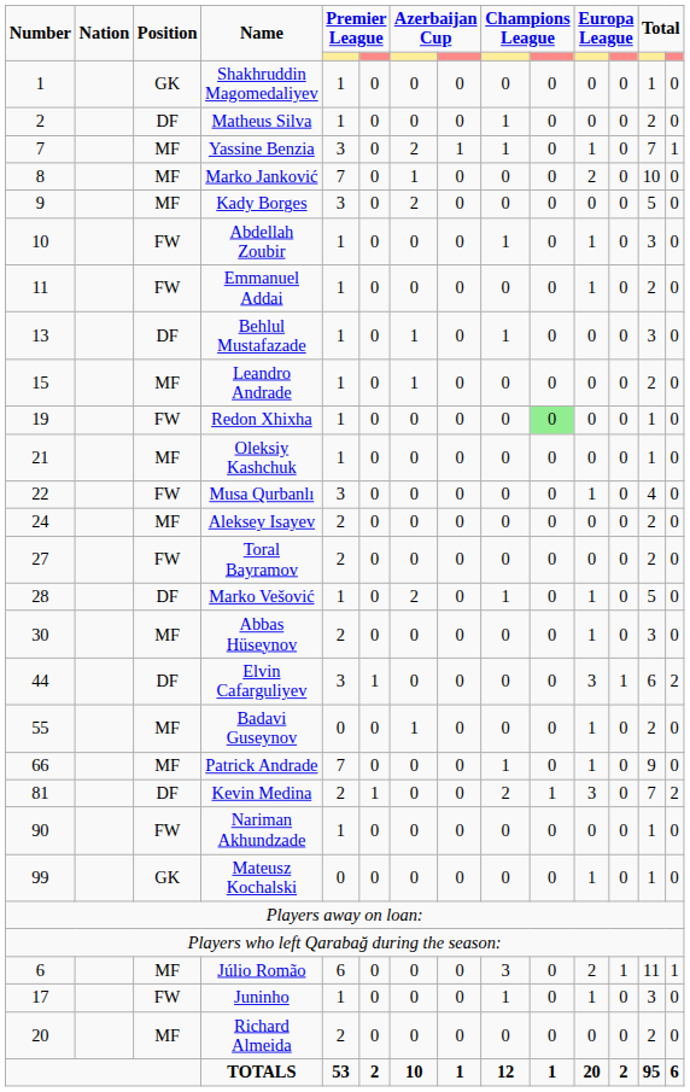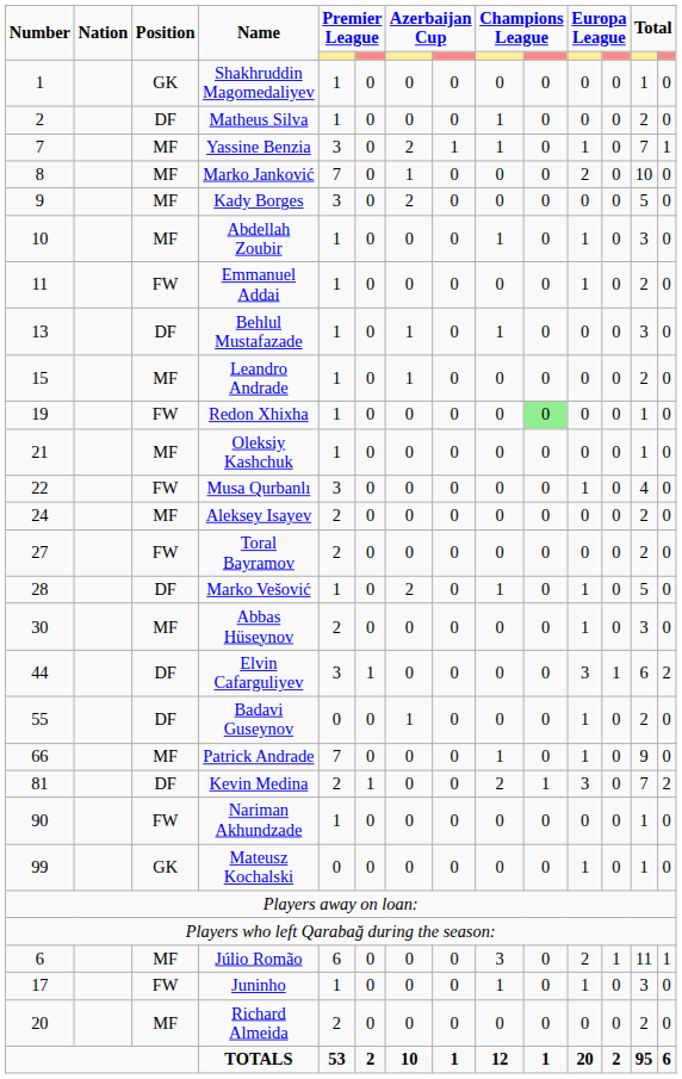 <table class="wikitable" style="text-align:center;">
 <tr>
 <td rowspan="2"  style="width:5%; text-align:center;"><strong>Number</strong></td>
 <td rowspan="2"  style="width:5%; text-align:center;"><strong>Nation</strong></td>
 <td rowspan="2"  style="width:5%; text-align:center;"><strong>Position</strong></td>
 <td rowspan="2"  style="width:20%; text-align:center;"><strong>Name</strong></td>
 <td colspan="2" style="text-align:center;"><strong><a href='#'>Premier League</a></strong></td>
 <td colspan="2" style="text-align:center;"><strong><a href='#'>Azerbaijan Cup</a></strong></td>
 <td colspan="2" style="text-align:center;"><strong><a href='#'>Champions League</a></strong></td>
 <td colspan="2" style="text-align:center;"><strong><a href='#'>Europa League</a></strong></td>
 <td colspan="2" style="text-align:center;"><strong>Total</strong></td>
 </tr>
 <tr>
 <th style="width:60px; background:#fe9;"></th>
 <th style="width:60px; background:#ff8888;"></th>
 <th style="width:60px; background:#fe9;"></th>
 <th style="width:60px; background:#ff8888;"></th>
 <th style="width:60px; background:#fe9;"></th>
 <th style="width:60px; background:#ff8888;"></th>
 <th style="width:60px; background:#fe9;"></th>
 <th style="width:60px; background:#ff8888;"></th>
 <th style="width:60px; background:#fe9;"></th>
 <th style="width:60px; background:#ff8888;"></th>
 </tr>
 <tr>
 <td>1</td>
 <td></td>
 <td>GK</td>
 <td><a href='#'>Shakhruddin Magomedaliyev</a></td>
 <td>1</td>
 <td>0</td>
 <td>0</td>
 <td>0</td>
 <td>0</td>
 <td>0</td>
 <td>0</td>
 <td>0</td>
 <td>1</td>
 <td>0</td>
 </tr>
 <tr>
 <td>2</td>
 <td></td>
 <td>DF</td>
 <td><a href='#'>Matheus Silva</a></td>
 <td>1</td>
 <td>0</td>
 <td>0</td>
 <td>0</td>
 <td>1</td>
 <td>0</td>
 <td>0</td>
 <td>0</td>
 <td>2</td>
 <td>0</td>
 </tr>
 <tr>
 <td>7</td>
 <td></td>
 <td>MF</td>
 <td><a href='#'>Yassine Benzia</a></td>
 <td>3</td>
 <td>0</td>
 <td>2</td>
 <td>1</td>
 <td>1</td>
 <td>0</td>
 <td>1</td>
 <td>0</td>
 <td>7</td>
 <td>1</td>
 </tr>
 <tr>
 <td>8</td>
 <td></td>
 <td>MF</td>
 <td><a href='#'>Marko Janković</a></td>
 <td>7</td>
 <td>0</td>
 <td>1</td>
 <td>0</td>
 <td>0</td>
 <td>0</td>
 <td>2</td>
 <td>0</td>
 <td>10</td>
 <td>0</td>
 </tr>
 <tr>
 <td>9</td>
 <td></td>
 <td>MF</td>
 <td><a href='#'>Kady Borges</a></td>
 <td>3</td>
 <td>0</td>
 <td>2</td>
 <td>0</td>
 <td>0</td>
 <td>0</td>
 <td>0</td>
 <td>0</td>
 <td>5</td>
 <td>0</td>
 </tr>
 <tr>
 <td>10</td>
 <td></td>
-<td>FW</td>
+<td>MF</td>
 <td><a href='#'>Abdellah Zoubir</a></td>
 <td>1</td>
 <td>0</td>
 <td>0</td>
 <td>0</td>
 <td>1</td>
 <td>0</td>
 <td>1</td>
 <td>0</td>
 <td>3</td>
 <td>0</td>
 </tr>
 <tr>
 <td>11</td>
 <td></td>
 <td>FW</td>
 <td><a href='#'>Emmanuel Addai</a></td>
 <td>1</td>
 <td>0</td>
 <td>0</td>
 <td>0</td>
 <td>0</td>
 <td>0</td>
 <td>1</td>
 <td>0</td>
 <td>2</td>
 <td>0</td>
 </tr>
 <tr>
 <td>13</td>
 <td></td>
 <td>DF</td>
 <td><a href='#'>Behlul Mustafazade</a></td>
 <td>1</td>
 <td>0</td>
 <td>1</td>
 <td>0</td>
 <td>1</td>
 <td>0</td>
 <td>0</td>
 <td>0</td>
 <td>3</td>
 <td>0</td>
 </tr>
 <tr>
 <td>15</td>
 <td></td>
 <td>MF</td>
 <td><a href='#'>Leandro Andrade</a></td>
 <td>1</td>
 <td>0</td>
 <td>1</td>
 <td>0</td>
 <td>0</td>
 <td>0</td>
 <td>0</td>
 <td>0</td>
 <td>2</td>
 <td>0</td>
 </tr>
 <tr>
 <td>19</td>
 <td></td>
 <td>FW</td>
 <td><a href='#'>Redon Xhixha</a></td>
 <td>1</td>
 <td>0</td>
 <td>0</td>
 <td>0</td>
 <td>0</td>
 <td style="background: lightgreen;">0</td>
 <td>0</td>
 <td>0</td>
 <td>1</td>
 <td>0</td>
 </tr>
 <tr>
 <td>21</td>
 <td></td>
 <td>MF</td>
 <td><a href='#'>Oleksiy Kashchuk</a></td>
 <td>1</td>
 <td>0</td>
 <td>0</td>
 <td>0</td>
 <td>0</td>
 <td>0</td>
 <td>0</td>
 <td>0</td>
 <td>1</td>
 <td>0</td>
 </tr>
 <tr>
 <td>22</td>
 <td></td>
 <td>FW</td>
 <td><a href='#'>Musa Qurbanlı</a></td>
 <td>3</td>
 <td>0</td>
 <td>0</td>
 <td>0</td>
 <td>0</td>
 <td>0</td>
 <td>1</td>
 <td>0</td>
 <td>4</td>
 <td>0</td>
 </tr>
 <tr>
 <td>24</td>
 <td></td>
 <td>MF</td>
 <td><a href='#'>Aleksey Isayev</a></td>
 <td>2</td>
 <td>0</td>
 <td>0</td>
 <td>0</td>
 <td>0</td>
 <td>0</td>
 <td>0</td>
 <td>0</td>
 <td>2</td>
 <td>0</td>
 </tr>
 <tr>
 <td>27</td>
 <td></td>
 <td>FW</td>
 <td><a href='#'>Toral Bayramov</a></td>
 <td>2</td>
 <td>0</td>
 <td>0</td>
 <td>0</td>
 <td>0</td>
 <td>0</td>
 <td>0</td>
 <td>0</td>
 <td>2</td>
 <td>0</td>
 </tr>
 <tr>
 <td>28</td>
 <td></td>
 <td>DF</td>
 <td><a href='#'>Marko Vešović</a></td>
 <td>1</td>
 <td>0</td>
 <td>2</td>
 <td>0</td>
 <td>1</td>
 <td>0</td>
 <td>1</td>
 <td>0</td>
 <td>5</td>
 <td>0</td>
 </tr>
 <tr>
 <td>30</td>
 <td></td>
 <td>MF</td>
 <td><a href='#'>Abbas Hüseynov</a></td>
 <td>2</td>
 <td>0</td>
 <td>0</td>
 <td>0</td>
 <td>0</td>
 <td>0</td>
 <td>1</td>
 <td>0</td>
 <td>3</td>
 <td>0</td>
 </tr>
 <tr>
 <td>44</td>
 <td></td>
 <td>DF</td>
 <td><a href='#'>Elvin Cafarguliyev</a></td>
 <td>3</td>
 <td>1</td>
 <td>0</td>
 <td>0</td>
 <td>0</td>
 <td>0</td>
 <td>3</td>
 <td>1</td>
 <td>6</td>
 <td>2</td>
 </tr>
 <tr>
 <td>55</td>
 <td></td>
-<td>MF</td>
+<td>DF</td>
 <td><a href='#'>Badavi Guseynov</a></td>
 <td>0</td>
 <td>0</td>
 <td>1</td>
 <td>0</td>
 <td>0</td>
 <td>0</td>
 <td>1</td>
 <td>0</td>
 <td>2</td>
 <td>0</td>
 </tr>
 <tr>
 <td>66</td>
 <td></td>
 <td>MF</td>
 <td><a href='#'>Patrick Andrade</a></td>
 <td>7</td>
 <td>0</td>
 <td>0</td>
 <td>0</td>
 <td>1</td>
 <td>0</td>
 <td>1</td>
 <td>0</td>
 <td>9</td>
 <td>0</td>
 </tr>
 <tr>
 <td>81</td>
 <td></td>
 <td>DF</td>
 <td><a href='#'>Kevin Medina</a></td>
 <td>2</td>
 <td>1</td>
 <td>0</td>
 <td>0</td>
 <td>2</td>
 <td>1</td>
 <td>3</td>
 <td>0</td>
 <td>7</td>
 <td>2</td>
 </tr>
 <tr>
 <td>90</td>
 <td></td>
 <td>FW</td>
 <td><a href='#'>Nariman Akhundzade</a></td>
 <td>1</td>
 <td>0</td>
 <td>0</td>
 <td>0</td>
 <td>0</td>
 <td>0</td>
 <td>0</td>
 <td>0</td>
 <td>1</td>
 <td>0</td>
 </tr>
 <tr>
 <td>99</td>
 <td></td>
 <td>GK</td>
 <td><a href='#'>Mateusz Kochalski</a></td>
 <td>0</td>
 <td>0</td>
 <td>0</td>
 <td>0</td>
 <td>0</td>
 <td>0</td>
 <td>1</td>
 <td>0</td>
 <td>1</td>
 <td>0</td>
 </tr>
 <tr>
 <td colspan="16"><em>Players away on loan:</em></td>
 </tr>
 <tr>
 <td colspan="16"><em>Players who left Qarabağ during the season:</em></td>
 </tr>
 <tr>
 <td>6</td>
 <td></td>
 <td>MF</td>
 <td><a href='#'>Júlio Romão</a></td>
 <td>6</td>
 <td>0</td>
 <td>0</td>
 <td>0</td>
 <td>3</td>
 <td>0</td>
 <td>2</td>
 <td>1</td>
 <td>11</td>
 <td>1</td>
 </tr>
 <tr>
 <td>17</td>
 <td></td>
 <td>FW</td>
 <td><a href='#'>Juninho</a></td>
 <td>1</td>
 <td>0</td>
 <td>0</td>
 <td>0</td>
 <td>1</td>
 <td>0</td>
 <td>1</td>
 <td>0</td>
 <td>3</td>
 <td>0</td>
 </tr>
 <tr>
 <td>20</td>
 <td></td>
 <td>MF</td>
 <td><a href='#'>Richard Almeida</a></td>
 <td>2</td>
 <td>0</td>
 <td>0</td>
 <td>0</td>
 <td>0</td>
 <td>0</td>
 <td>0</td>
 <td>0</td>
 <td>2</td>
 <td>0</td>
 </tr>
 <tr>
 <td colspan="3"></td>
 <td><strong>TOTALS</strong></td>
 <td><strong>53</strong></td>
 <td><strong>2</strong></td>
 <td><strong>10</strong></td>
 <td><strong>1</strong></td>
 <td><strong>12</strong></td>
 <td><strong>1</strong></td>
 <td><strong>20</strong></td>
 <td><strong>2</strong></td>
 <td><strong>95</strong></td>
 <td><strong>6</strong></td>
 </tr>
 </table>
